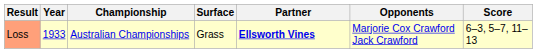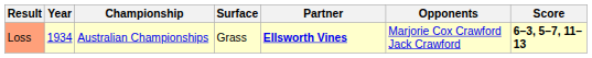 <table class="sortable wikitable">
 <tr>
 <th style="width:40px">Result</th>
 <th style="width:35px">Year</th>
 <th style="width:190px">Championship</th>
 <th style="width:50px">Surface</th>
 <th style="width:170px">Partner</th>
 <th style="width:170px">Opponents</th>
 <th style="width:100px" class="unsortable">Score</th>
 </tr>
 <tr style="background:#ffffcc">
 <td style="background:#FFA07A">Loss</td>
-<td><a href='#'>1933</a></td>
+<td><a href='#'>1934</a></td>
 <td><a href='#'>Australian Championships</a></td>
 <td>Grass</td>
 <td><strong> <a href='#'>Ellsworth Vines</a></strong></td>
 <td> <a href='#'>Marjorie Cox Crawford</a><br> <a href='#'>Jack Crawford</a></td>
-<td>6–3, 5–7, 11–13</td>
+<td><strong>6–3, 5–7, 11–13</strong></td>
 </tr>
 </table>
